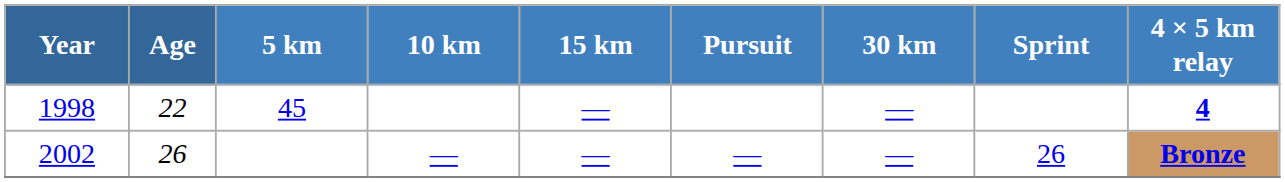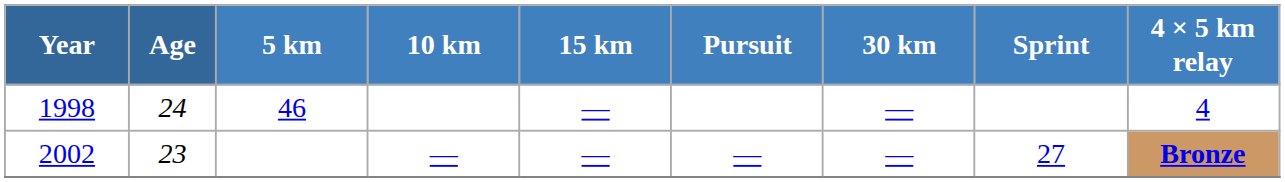 <table class="wikitable" style="font-size:95%; text-align:center; border:grey solid 1px; border-collapse:collapse; background:#ffffff;">
 <tr>
 <th style="background-color:#369; color:white; width:60px;"> Year </th>
 <th style="background-color:#369; color:white; width:40px;"> Age </th>
 <th style="background-color:#4180be; color:white; width:75px;"> 5 km </th>
 <th style="background-color:#4180be; color:white; width:75px;"> 10 km </th>
 <th style="background-color:#4180be; color:white; width:75px;"> 15 km </th>
 <th style="background-color:#4180be; color:white; width:75px;"> Pursuit </th>
 <th style="background-color:#4180be; color:white; width:75px;"> 30 km </th>
 <th style="background-color:#4180be; color:white; width:75px;"> Sprint </th>
 <th style="background-color:#4180be; color:white; width:75px;"> 4 × 5 km <br> relay </th>
 </tr>
 <tr>
 <td><a href='#'>1998</a></td>
-<td><em>22</em></td>
-<td><a href='#'>45</a></td>
+<td><em>24</em></td>
+<td><a href='#'>46</a></td>
 <td></td>
 <td><a href='#'>—</a></td>
 <td><a href='#'></a></td>
 <td><a href='#'>—</a></td>
 <td></td>
-<td><strong><a href='#'>4</a></strong></td>
+<td><a href='#'>4</a></td>
 </tr>
 <tr>
 <td><a href='#'>2002</a></td>
-<td><em>26</em></td>
+<td><em>23</em></td>
 <td></td>
 <td><a href='#'>—</a></td>
 <td><a href='#'>—</a></td>
 <td><a href='#'>—</a></td>
 <td><a href='#'>—</a></td>
-<td><a href='#'>26</a></td>
+<td><a href='#'>27</a></td>
 <td bgcolor="cc9966"><a href='#'><strong>Bronze</strong></a></td>
 </tr>
 <tr>
 </tr>
 </table>
